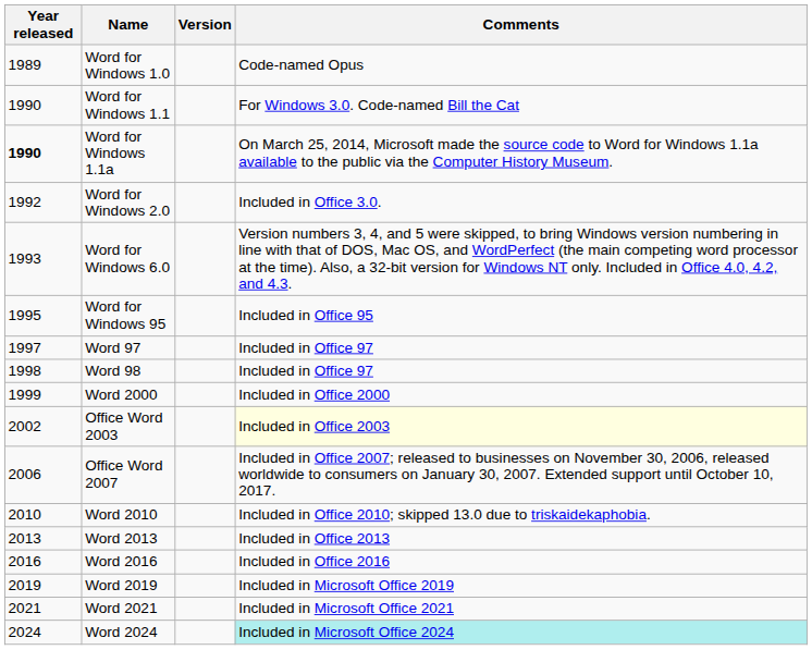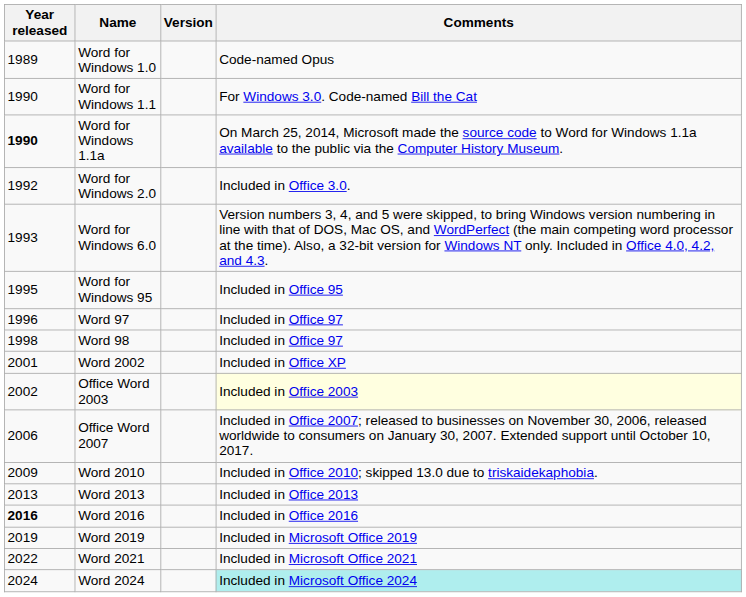 <table class="wikitable sortable">
 <tr>
 <th>Year released</th>
 <th>Name</th>
 <th>Version</th>
 <th scope="col" class="unsortable">Comments</th>
 </tr>
 <tr>
 <td>1989</td>
 <td>Word for Windows 1.0</td>
 <td></td>
 <td>Code-named Opus</td>
 </tr>
 <tr>
 <td>1990</td>
 <td>Word for Windows 1.1</td>
 <td></td>
 <td>For <a href='#'>Windows 3.0</a>. Code-named <a href='#'>Bill the Cat</a> </td>
 </tr>
 <tr>
 <td><strong>1990</strong></td>
 <td>Word for Windows 1.1a</td>
 <td></td>
 <td>On March 25, 2014, Microsoft made the <a href='#'>source code</a> to Word for Windows 1.1a <a href='#'>available</a> to the public via the <a href='#'>Computer History Museum</a>.</td>
 </tr>
 <tr>
 <td>1992</td>
 <td>Word for Windows 2.0</td>
 <td></td>
 <td>Included in <a href='#'>Office 3.0</a>.</td>
 </tr>
 <tr>
 <td>1993</td>
 <td>Word for Windows 6.0</td>
 <td></td>
 <td>Version numbers 3, 4, and 5 were skipped, to bring Windows version numbering in line with that of DOS, Mac OS, and <a href='#'>WordPerfect</a> (the main competing word processor at the time). Also, a 32-bit version for <a href='#'>Windows NT</a> only. Included in <a href='#'>Office 4.0, 4.2, and 4.3</a>.</td>
 </tr>
 <tr>
 <td>1995</td>
 <td>Word for Windows 95</td>
 <td></td>
 <td>Included in <a href='#'>Office 95</a></td>
 </tr>
 <tr>
-<td>1997</td>
+<td>1996</td>
 <td>Word 97</td>
 <td></td>
 <td>Included in <a href='#'>Office 97</a></td>
 </tr>
 <tr>
 <td>1998</td>
 <td>Word 98</td>
 <td></td>
 <td>Included in <a href='#'>Office 97</a></td>
 </tr>
 <tr>
-<td>1999</td>
-<td>Word 2000</td>
+<td>2001</td>
+<td>Word 2002</td>
 <td></td>
-<td>Included in <a href='#'>Office 2000</a></td>
+<td>Included in <a href='#'>Office XP</a></td>
 </tr>
 <tr>
 <td>2002</td>
 <td>Office Word 2003</td>
 <td></td>
 <td style="background: lightyellow;">Included in <a href='#'>Office 2003</a></td>
 </tr>
 <tr>
 <td>2006</td>
 <td>Office Word 2007</td>
 <td></td>
 <td>Included in <a href='#'>Office 2007</a>; released to businesses on November 30, 2006, released worldwide to consumers on January 30, 2007. Extended support until October 10, 2017.</td>
 </tr>
 <tr>
-<td>2010</td>
+<td>2009</td>
 <td>Word 2010</td>
 <td></td>
 <td>Included in <a href='#'>Office 2010</a>; skipped 13.0 due to <a href='#'>triskaidekaphobia</a>.</td>
 </tr>
 <tr>
 <td>2013</td>
 <td>Word 2013</td>
 <td></td>
 <td>Included in <a href='#'>Office 2013</a></td>
 </tr>
 <tr>
-<td>2016</td>
+<td><strong>2016</strong></td>
 <td>Word 2016</td>
 <td></td>
 <td>Included in <a href='#'>Office 2016</a></td>
 </tr>
 <tr>
 <td>2019</td>
 <td>Word 2019</td>
 <td></td>
 <td>Included in <a href='#'>Microsoft Office 2019</a></td>
 </tr>
 <tr>
-<td>2021</td>
+<td>2022</td>
 <td>Word 2021</td>
 <td></td>
 <td>Included in <a href='#'>Microsoft Office 2021</a></td>
 </tr>
 <tr>
 <td>2024</td>
 <td>Word 2024</td>
 <td></td>
 <td style="background: paleturquoise;">Included in <a href='#'>Microsoft Office 2024</a></td>
 </tr>
 </table>
